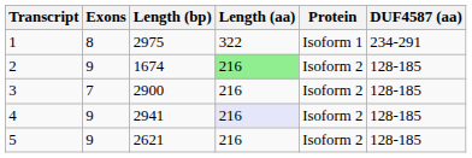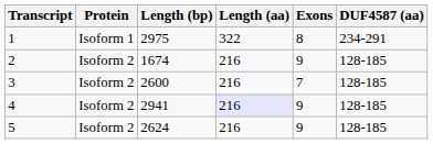 <table class="wikitable">
 <tr>
 <th>Transcript</th>
-<th>Exons</th>
+<th>Protein</th>
 <th>Length (bp)</th>
 <th>Length (aa)</th>
-<th>Protein</th>
+<th>Exons</th>
 <th>DUF4587 (aa)</th>
 </tr>
 <tr>
 <td>1</td>
-<td>8</td>
+<td>Isoform 1</td>
 <td>2975</td>
 <td>322</td>
-<td>Isoform 1</td>
+<td>8</td>
 <td>234-291</td>
 </tr>
 <tr>
 <td>2</td>
+<td>Isoform 2</td>
+<td>1674</td>
+<td>216</td>
 <td>9</td>
-<td>1674</td>
-<td style="background: lightgreen;">216</td>
-<td>Isoform 2</td>
 <td>128-185</td>
 </tr>
 <tr>
 <td>3</td>
+<td>Isoform 2</td>
+<td>2600</td>
+<td>216</td>
 <td>7</td>
-<td>2900</td>
-<td>216</td>
-<td>Isoform 2</td>
 <td>128-185</td>
 </tr>
 <tr>
 <td>4</td>
-<td>9</td>
+<td>Isoform 2</td>
 <td>2941</td>
 <td style="background: lavender;">216</td>
-<td>Isoform 2</td>
+<td>9</td>
 <td>128-185</td>
 </tr>
 <tr>
 <td>5</td>
+<td>Isoform 2</td>
+<td>2624</td>
+<td>216</td>
 <td>9</td>
-<td>2621</td>
-<td>216</td>
-<td>Isoform 2</td>
 <td>128-185</td>
 </tr>
 </table>
